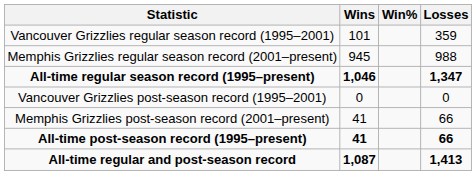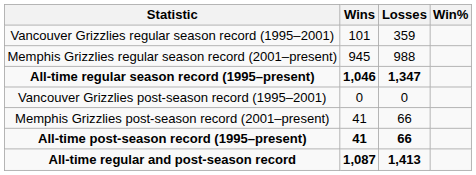 <table class="wikitable" style="text-align:center; font-size:95%">
 <tr>
 <th>Statistic</th>
 <th>Wins</th>
+<th>Losses</th>
 <th>Win%</th>
-<th>Losses</th>
 </tr>
 <tr>
 <td>Vancouver Grizzlies regular season record (1995–2001)</td>
 <td>101</td>
+<td>359</td>
 <td></td>
-<td>359</td>
 </tr>
 <tr>
 <td>Memphis Grizzlies regular season record (2001–present)</td>
 <td>945</td>
+<td>988</td>
 <td></td>
-<td>988</td>
 </tr>
 <tr>
 <td><strong>All-time regular season record (1995–present)</strong></td>
 <td><strong>1,046</strong></td>
+<td><strong>1,347</strong></td>
 <td><strong></strong></td>
-<td><strong>1,347</strong></td>
 </tr>
 <tr>
 <td>Vancouver Grizzlies post-season record (1995–2001)</td>
 <td>0</td>
+<td>0</td>
 <td></td>
-<td>0</td>
 </tr>
 <tr>
 <td>Memphis Grizzlies post-season record (2001–present)</td>
 <td>41</td>
+<td>66</td>
 <td></td>
-<td>66</td>
 </tr>
 <tr>
 <td><strong>All-time post-season record (1995–present)</strong></td>
 <td><strong>41</strong></td>
+<td><strong>66</strong></td>
 <td><strong></strong></td>
-<td><strong>66</strong></td>
 </tr>
 <tr>
 <td><strong>All-time regular and post-season record</strong></td>
 <td><strong>1,087</strong></td>
+<td><strong>1,413</strong></td>
 <td><strong></strong></td>
-<td><strong>1,413</strong></td>
 </tr>
 </table>
